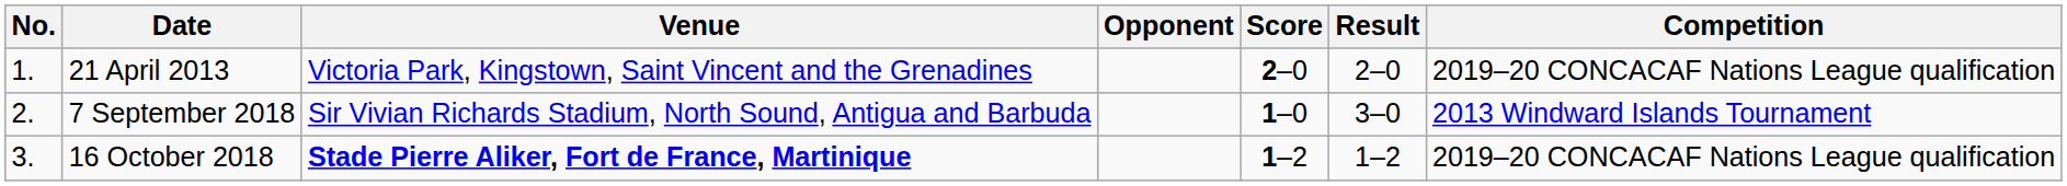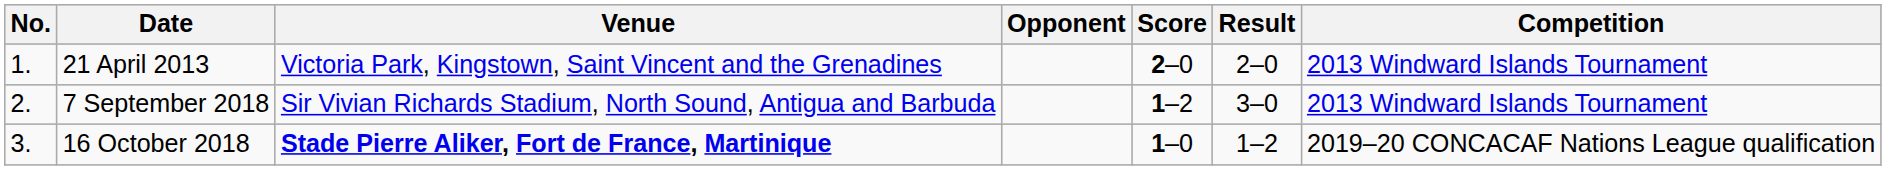 <table class="wikitable" style="font-size:100%;">
 <tr>
 <th>No.</th>
 <th>Date</th>
 <th>Venue</th>
 <th>Opponent</th>
 <th>Score</th>
 <th>Result</th>
 <th>Competition</th>
 </tr>
 <tr>
 <td>1.</td>
 <td>21 April 2013</td>
 <td><a href='#'>Victoria Park</a>, <a href='#'>Kingstown</a>, <a href='#'>Saint Vincent and the Grenadines</a></td>
 <td></td>
 <td align=center><strong>2</strong>–0</td>
 <td align=center>2–0</td>
-<td>2019–20 CONCACAF Nations League qualification</td>
+<td><a href='#'>2013 Windward Islands Tournament</a></td>
 </tr>
 <tr>
 <td>2.</td>
 <td>7 September 2018</td>
 <td><a href='#'>Sir Vivian Richards Stadium</a>, <a href='#'>North Sound</a>, <a href='#'>Antigua and Barbuda</a></td>
 <td></td>
-<td align=center><strong>1</strong>–0</td>
+<td align=center><strong>1</strong>–2</td>
 <td align=center>3–0</td>
 <td><a href='#'>2013 Windward Islands Tournament</a></td>
 </tr>
 <tr>
 <td>3.</td>
 <td>16 October 2018</td>
 <td><strong><a href='#'>Stade Pierre Aliker</a>, <a href='#'>Fort de France</a>, <a href='#'>Martinique</a></strong></td>
 <td></td>
-<td align=center><strong>1</strong>–2</td>
+<td align=center><strong>1</strong>–0</td>
 <td align=center>1–2</td>
 <td>2019–20 CONCACAF Nations League qualification</td>
 </tr>
 </table>
